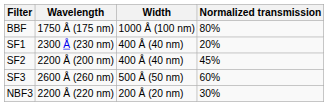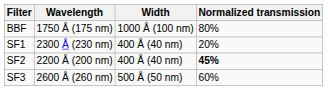 <table class="wikitable">
 <tr>
 <th>Filter</th>
 <th>Wavelength</th>
 <th>Width</th>
 <th>Normalized transmission</th>
 </tr>
 <tr>
 <td>BBF</td>
 <td>1750 Å (175 nm)</td>
 <td>1000 Å (100 nm)</td>
 <td>80%</td>
 </tr>
 <tr>
 <td>SF1</td>
 <td>2300 <a href='#'>Å</a> (230 nm)</td>
 <td>400 Å (40 nm)</td>
 <td>20%</td>
 </tr>
 <tr>
 <td>SF2</td>
 <td>2200 Å (200 nm)</td>
 <td>400 Å (40 nm)</td>
-<td>45%</td>
+<td><strong>45%</strong></td>
 </tr>
 <tr>
 <td>SF3</td>
 <td>2600 Å (260 nm)</td>
 <td>500 Å (50 nm)</td>
 <td>60%</td>
 </tr>
-<tr>
-<td>NBF3</td>
-<td>2200 Å (220 nm)</td>
-<td>200 Å (20 nm)</td>
-<td>30%</td>
-</tr>
 </table>
